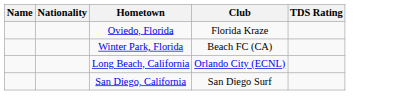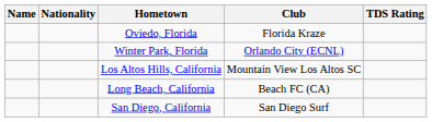 <table class="wikitable" style="font-size:90%; text-align: center;" border="1">
 <tr>
 <th>Name</th>
 <th>Nationality</th>
 <th>Hometown</th>
 <th>Club</th>
 <th>TDS Rating</th>
 </tr>
 <tr>
 <td></td>
 <td></td>
 <td><a href='#'>Oviedo, Florida</a></td>
 <td>Florida Kraze</td>
 <td></td>
 </tr>
 <tr>
 <td></td>
 <td></td>
 <td><a href='#'>Winter Park, Florida</a></td>
-<td>Beach FC (CA)</td>
+<td><a href='#'>Orlando City (ECNL)</a></td>
+<td></td>
+</tr>
+<tr>
+<td></td>
+<td></td>
+<td><a href='#'>Los Altos Hills, California</a></td>
+<td>Mountain View Los Altos SC</td>
 <td></td>
 </tr>
 <tr>
 <td></td>
 <td></td>
 <td><a href='#'>Long Beach, California</a></td>
-<td><a href='#'>Orlando City (ECNL)</a></td>
+<td>Beach FC (CA)</td>
 <td></td>
 </tr>
 <tr>
 <td></td>
 <td></td>
 <td><a href='#'>San Diego, California</a></td>
 <td>San Diego Surf</td>
 <td></td>
 </tr>
 </table>
